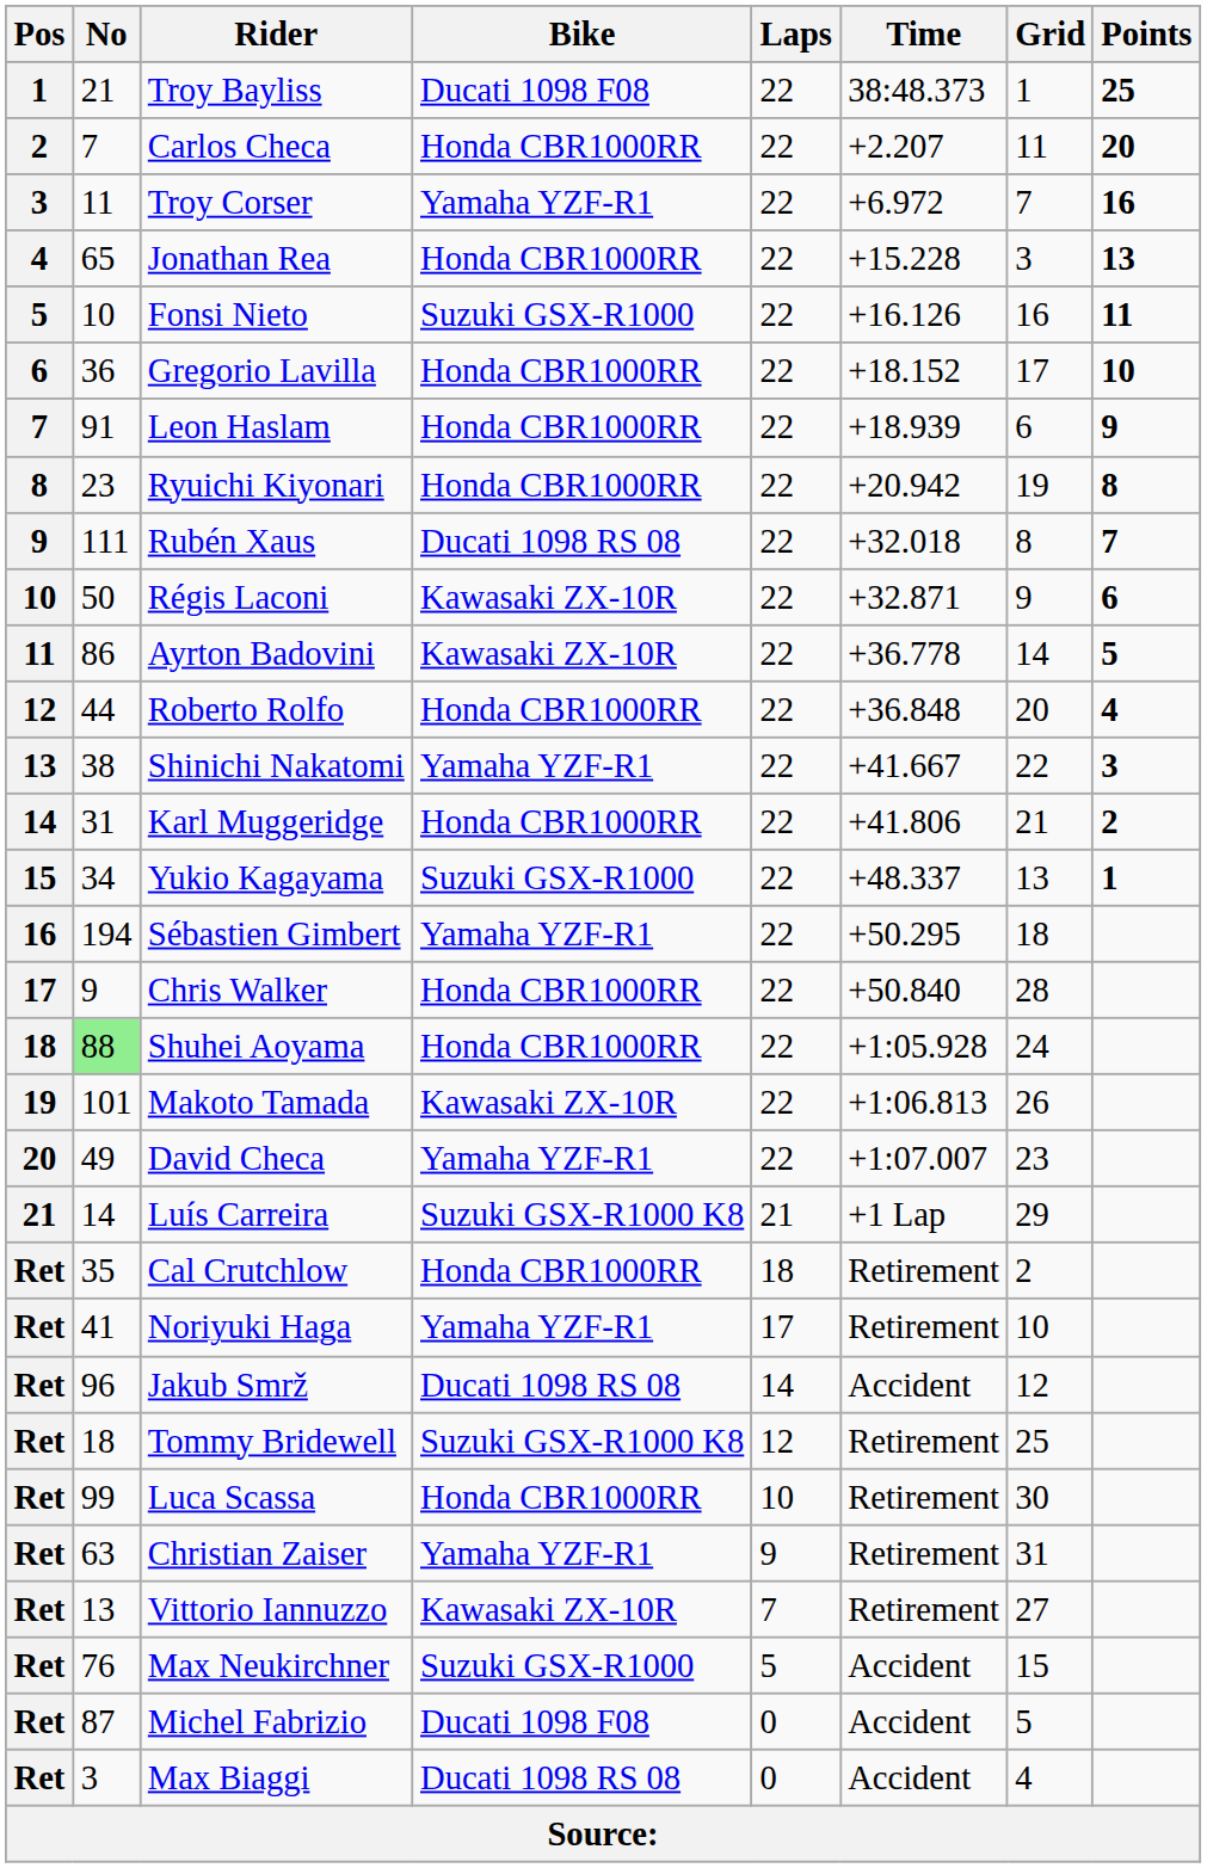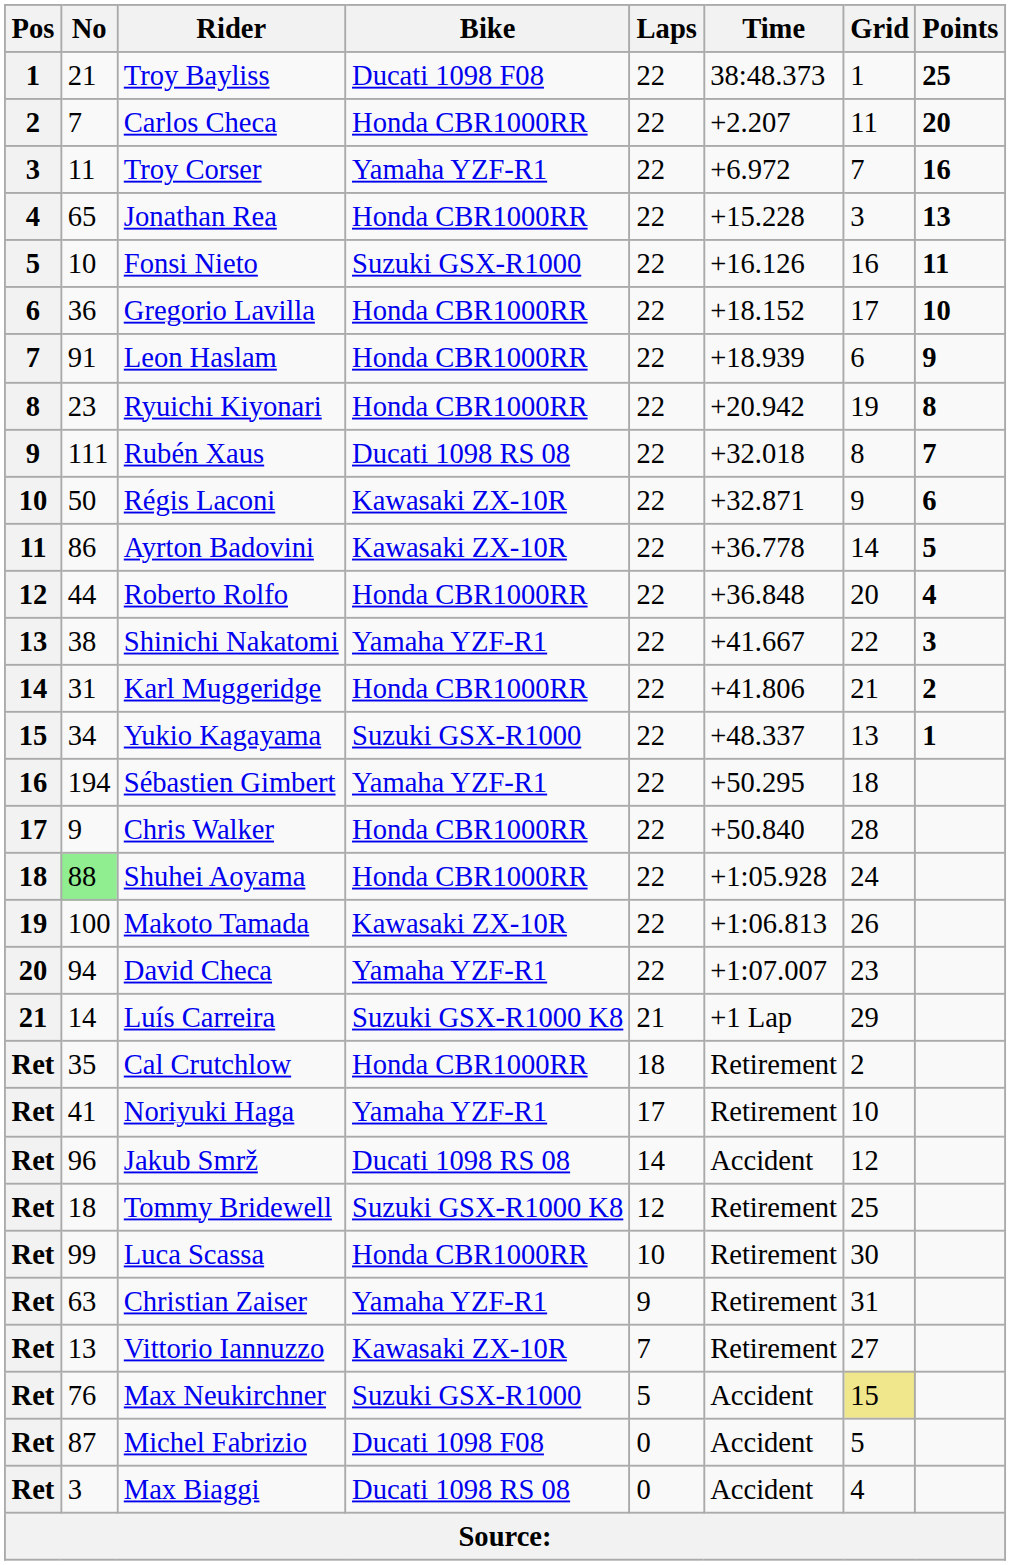 <table class="wikitable" style="font-size: 95%;">
 <tr>
 <th>Pos</th>
 <th>No</th>
 <th>Rider</th>
 <th>Bike</th>
 <th>Laps</th>
 <th>Time</th>
 <th>Grid</th>
 <th>Points</th>
 </tr>
 <tr>
 <th>1</th>
 <td>21</td>
 <td> <a href='#'>Troy Bayliss</a></td>
 <td><a href='#'>Ducati 1098 F08</a></td>
 <td>22</td>
 <td>38:48.373</td>
 <td>1</td>
 <td><strong>25</strong></td>
 </tr>
 <tr>
 <th>2</th>
 <td>7</td>
 <td> <a href='#'>Carlos Checa</a></td>
 <td><a href='#'>Honda CBR1000RR</a></td>
 <td>22</td>
 <td>+2.207</td>
 <td>11</td>
 <td><strong>20</strong></td>
 </tr>
 <tr>
 <th>3</th>
 <td>11</td>
 <td> <a href='#'>Troy Corser</a></td>
 <td><a href='#'>Yamaha YZF-R1</a></td>
 <td>22</td>
 <td>+6.972</td>
 <td>7</td>
 <td><strong>16</strong></td>
 </tr>
 <tr>
 <th>4</th>
 <td>65</td>
 <td> <a href='#'>Jonathan Rea</a></td>
 <td><a href='#'>Honda CBR1000RR</a></td>
 <td>22</td>
 <td>+15.228</td>
 <td>3</td>
 <td><strong>13</strong></td>
 </tr>
 <tr>
 <th>5</th>
 <td>10</td>
 <td> <a href='#'>Fonsi Nieto</a></td>
 <td><a href='#'>Suzuki GSX-R1000</a></td>
 <td>22</td>
 <td>+16.126</td>
 <td>16</td>
 <td><strong>11</strong></td>
 </tr>
 <tr>
 <th>6</th>
 <td>36</td>
 <td> <a href='#'>Gregorio Lavilla</a></td>
 <td><a href='#'>Honda CBR1000RR</a></td>
 <td>22</td>
 <td>+18.152</td>
 <td>17</td>
 <td><strong>10</strong></td>
 </tr>
 <tr>
 <th>7</th>
 <td>91</td>
 <td> <a href='#'>Leon Haslam</a></td>
 <td><a href='#'>Honda CBR1000RR</a></td>
 <td>22</td>
 <td>+18.939</td>
 <td>6</td>
 <td><strong>9</strong></td>
 </tr>
 <tr>
 <th>8</th>
 <td>23</td>
 <td> <a href='#'>Ryuichi Kiyonari</a></td>
 <td><a href='#'>Honda CBR1000RR</a></td>
 <td>22</td>
 <td>+20.942</td>
 <td>19</td>
 <td><strong>8</strong></td>
 </tr>
 <tr>
 <th>9</th>
 <td>111</td>
 <td> <a href='#'>Rubén Xaus</a></td>
 <td><a href='#'>Ducati 1098 RS 08</a></td>
 <td>22</td>
 <td>+32.018</td>
 <td>8</td>
 <td><strong>7</strong></td>
 </tr>
 <tr>
 <th>10</th>
 <td>50</td>
 <td> <a href='#'>Régis Laconi</a></td>
 <td><a href='#'>Kawasaki ZX-10R</a></td>
 <td>22</td>
 <td>+32.871</td>
 <td>9</td>
 <td><strong>6</strong></td>
 </tr>
 <tr>
 <th>11</th>
 <td>86</td>
 <td> <a href='#'>Ayrton Badovini</a></td>
 <td><a href='#'>Kawasaki ZX-10R</a></td>
 <td>22</td>
 <td>+36.778</td>
 <td>14</td>
 <td><strong>5</strong></td>
 </tr>
 <tr>
 <th>12</th>
 <td>44</td>
 <td> <a href='#'>Roberto Rolfo</a></td>
 <td><a href='#'>Honda CBR1000RR</a></td>
 <td>22</td>
 <td>+36.848</td>
 <td>20</td>
 <td><strong>4</strong></td>
 </tr>
 <tr>
 <th>13</th>
 <td>38</td>
 <td> <a href='#'>Shinichi Nakatomi</a></td>
 <td><a href='#'>Yamaha YZF-R1</a></td>
 <td>22</td>
 <td>+41.667</td>
 <td>22</td>
 <td><strong>3</strong></td>
 </tr>
 <tr>
 <th>14</th>
 <td>31</td>
 <td> <a href='#'>Karl Muggeridge</a></td>
 <td><a href='#'>Honda CBR1000RR</a></td>
 <td>22</td>
 <td>+41.806</td>
 <td>21</td>
 <td><strong>2</strong></td>
 </tr>
 <tr>
 <th>15</th>
 <td>34</td>
 <td> <a href='#'>Yukio Kagayama</a></td>
 <td><a href='#'>Suzuki GSX-R1000</a></td>
 <td>22</td>
 <td>+48.337</td>
 <td>13</td>
 <td><strong>1</strong></td>
 </tr>
 <tr>
 <th>16</th>
 <td>194</td>
 <td> <a href='#'>Sébastien Gimbert</a></td>
 <td><a href='#'>Yamaha YZF-R1</a></td>
 <td>22</td>
 <td>+50.295</td>
 <td>18</td>
 <td></td>
 </tr>
 <tr>
 <th>17</th>
 <td>9</td>
 <td> <a href='#'>Chris Walker</a></td>
 <td><a href='#'>Honda CBR1000RR</a></td>
 <td>22</td>
 <td>+50.840</td>
 <td>28</td>
 <td></td>
 </tr>
 <tr>
 <th>18</th>
 <td style="background: lightgreen;">88</td>
 <td> <a href='#'>Shuhei Aoyama</a></td>
 <td><a href='#'>Honda CBR1000RR</a></td>
 <td>22</td>
 <td>+1:05.928</td>
 <td>24</td>
 <td></td>
 </tr>
 <tr>
 <th>19</th>
-<td>101</td>
+<td>100</td>
 <td> <a href='#'>Makoto Tamada</a></td>
 <td><a href='#'>Kawasaki ZX-10R</a></td>
 <td>22</td>
 <td>+1:06.813</td>
 <td>26</td>
 <td></td>
 </tr>
 <tr>
 <th>20</th>
-<td>49</td>
+<td>94</td>
 <td> <a href='#'>David Checa</a></td>
 <td><a href='#'>Yamaha YZF-R1</a></td>
 <td>22</td>
 <td>+1:07.007</td>
 <td>23</td>
 <td></td>
 </tr>
 <tr>
 <th>21</th>
 <td>14</td>
 <td> <a href='#'>Luís Carreira</a></td>
 <td><a href='#'>Suzuki GSX-R1000 K8</a></td>
 <td>21</td>
 <td>+1 Lap</td>
 <td>29</td>
 <td></td>
 </tr>
 <tr>
 <th>Ret</th>
 <td>35</td>
 <td> <a href='#'>Cal Crutchlow</a></td>
 <td><a href='#'>Honda CBR1000RR</a></td>
 <td>18</td>
 <td>Retirement</td>
 <td>2</td>
 <td></td>
 </tr>
 <tr>
 <th>Ret</th>
 <td>41</td>
 <td> <a href='#'>Noriyuki Haga</a></td>
 <td><a href='#'>Yamaha YZF-R1</a></td>
 <td>17</td>
 <td>Retirement</td>
 <td>10</td>
 <td></td>
 </tr>
 <tr>
 <th>Ret</th>
 <td>96</td>
 <td> <a href='#'>Jakub Smrž</a></td>
 <td><a href='#'>Ducati 1098 RS 08</a></td>
 <td>14</td>
 <td>Accident</td>
 <td>12</td>
 <td></td>
 </tr>
 <tr>
 <th>Ret</th>
 <td>18</td>
 <td> <a href='#'>Tommy Bridewell</a></td>
 <td><a href='#'>Suzuki GSX-R1000 K8</a></td>
 <td>12</td>
 <td>Retirement</td>
 <td>25</td>
 <td></td>
 </tr>
 <tr>
 <th>Ret</th>
 <td>99</td>
 <td> <a href='#'>Luca Scassa</a></td>
 <td><a href='#'>Honda CBR1000RR</a></td>
 <td>10</td>
 <td>Retirement</td>
 <td>30</td>
 <td></td>
 </tr>
 <tr>
 <th>Ret</th>
 <td>63</td>
 <td> <a href='#'>Christian Zaiser</a></td>
 <td><a href='#'>Yamaha YZF-R1</a></td>
 <td>9</td>
 <td>Retirement</td>
 <td>31</td>
 <td></td>
 </tr>
 <tr>
 <th>Ret</th>
 <td>13</td>
 <td> <a href='#'>Vittorio Iannuzzo</a></td>
 <td><a href='#'>Kawasaki ZX-10R</a></td>
 <td>7</td>
 <td>Retirement</td>
 <td>27</td>
 <td></td>
 </tr>
 <tr>
 <th>Ret</th>
 <td>76</td>
 <td> <a href='#'>Max Neukirchner</a></td>
 <td><a href='#'>Suzuki GSX-R1000</a></td>
 <td>5</td>
 <td>Accident</td>
-<td>15</td>
+<td style="background: khaki;">15</td>
 <td></td>
 </tr>
 <tr>
 <th>Ret</th>
 <td>87</td>
 <td> <a href='#'>Michel Fabrizio</a></td>
 <td><a href='#'>Ducati 1098 F08</a></td>
 <td>0</td>
 <td>Accident</td>
 <td>5</td>
 <td></td>
 </tr>
 <tr>
 <th>Ret</th>
 <td>3</td>
 <td> <a href='#'>Max Biaggi</a></td>
 <td><a href='#'>Ducati 1098 RS 08</a></td>
 <td>0</td>
 <td>Accident</td>
 <td>4</td>
 <td></td>
 </tr>
 <tr>
 <th colspan=8>Source:</th>
 </tr>
 </table>
